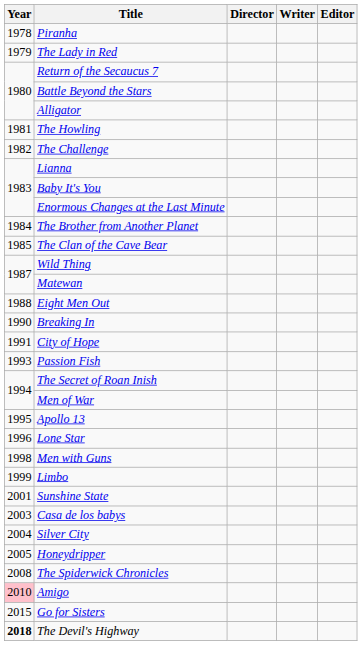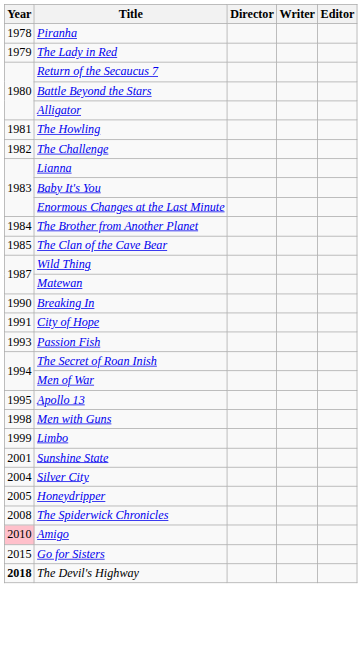 <table class="wikitable">
 <tr>
 <th>Year</th>
 <th>Title</th>
 <th>Director</th>
 <th>Writer</th>
 <th>Editor</th>
 </tr>
 <tr>
 <td>1978</td>
 <td><em><a href='#'>Piranha</a></em></td>
 <td></td>
 <td></td>
 <td></td>
 </tr>
 <tr>
 <td>1979</td>
 <td><em><a href='#'>The Lady in Red</a></em></td>
 <td></td>
 <td></td>
 <td></td>
 </tr>
 <tr>
 <td rowspan=3>1980</td>
 <td><em><a href='#'>Return of the Secaucus 7</a></em></td>
 <td></td>
 <td></td>
 <td></td>
 </tr>
 <tr>
 <td><em><a href='#'>Battle Beyond the Stars</a></em></td>
 <td></td>
 <td></td>
 <td></td>
 </tr>
 <tr>
 <td><em><a href='#'>Alligator</a></em></td>
 <td></td>
 <td></td>
 <td></td>
 </tr>
 <tr>
 <td>1981</td>
 <td><em><a href='#'>The Howling</a></em></td>
 <td></td>
 <td></td>
 <td></td>
 </tr>
 <tr>
 <td>1982</td>
 <td><em><a href='#'>The Challenge</a></em></td>
 <td></td>
 <td></td>
 <td></td>
 </tr>
 <tr>
 <td rowspan=3>1983</td>
 <td><em><a href='#'>Lianna</a></em></td>
 <td></td>
 <td></td>
 <td></td>
 </tr>
 <tr>
 <td><em><a href='#'>Baby It's You</a></em></td>
 <td></td>
 <td></td>
 <td></td>
 </tr>
 <tr>
 <td><em><a href='#'>Enormous Changes at the Last Minute</a></em></td>
 <td></td>
 <td></td>
 <td></td>
 </tr>
 <tr>
 <td>1984</td>
 <td><em><a href='#'>The Brother from Another Planet</a></em></td>
 <td></td>
 <td></td>
 <td></td>
 </tr>
 <tr>
 <td>1985</td>
 <td><em><a href='#'>The Clan of the Cave Bear</a></em></td>
 <td></td>
 <td></td>
 <td></td>
 </tr>
 <tr>
 <td rowspan=2>1987</td>
 <td><em><a href='#'>Wild Thing</a></em></td>
 <td></td>
 <td></td>
 <td></td>
 </tr>
 <tr>
 <td><em><a href='#'>Matewan</a></em></td>
 <td></td>
 <td></td>
 <td></td>
 </tr>
 <tr>
-<td>1988</td>
-<td><em><a href='#'>Eight Men Out</a></em></td>
-<td></td>
-<td></td>
-<td></td>
-</tr>
-<tr>
 <td>1990</td>
 <td><em><a href='#'>Breaking In</a></em></td>
 <td></td>
 <td></td>
 <td></td>
 </tr>
 <tr>
 <td>1991</td>
 <td><em><a href='#'>City of Hope</a></em></td>
 <td></td>
 <td></td>
 <td></td>
 </tr>
 <tr>
 <td>1993</td>
 <td><em><a href='#'>Passion Fish</a></em></td>
 <td></td>
 <td></td>
 <td></td>
 </tr>
 <tr>
 <td rowspan=2>1994</td>
 <td><em><a href='#'>The Secret of Roan Inish</a></em></td>
 <td></td>
 <td></td>
 <td></td>
 </tr>
 <tr>
 <td><em><a href='#'>Men of War</a></em></td>
 <td></td>
 <td></td>
 <td></td>
 </tr>
 <tr>
 <td>1995</td>
 <td><em><a href='#'>Apollo 13</a></em></td>
 <td></td>
 <td></td>
 <td></td>
 </tr>
 <tr>
-<td>1996</td>
-<td><em><a href='#'>Lone Star</a></em></td>
-<td></td>
-<td></td>
-<td></td>
-</tr>
-<tr>
 <td>1998</td>
 <td><em><a href='#'>Men with Guns</a></em></td>
 <td></td>
 <td></td>
 <td></td>
 </tr>
 <tr>
 <td>1999</td>
 <td><em><a href='#'>Limbo</a></em></td>
 <td></td>
 <td></td>
 <td></td>
 </tr>
 <tr>
 <td>2001</td>
 <td><em><a href='#'>Sunshine State</a></em></td>
-<td></td>
-<td></td>
-<td></td>
-</tr>
-<tr>
-<td>2003</td>
-<td><em><a href='#'>Casa de los babys</a></em></td>
 <td></td>
 <td></td>
 <td></td>
 </tr>
 <tr>
 <td>2004</td>
 <td><em><a href='#'>Silver City</a></em></td>
 <td></td>
 <td></td>
 <td></td>
 </tr>
 <tr>
 <td>2005</td>
 <td><em><a href='#'>Honeydripper</a></em></td>
 <td></td>
 <td></td>
 <td></td>
 </tr>
 <tr>
 <td>2008</td>
 <td><em><a href='#'>The Spiderwick Chronicles</a></em></td>
 <td></td>
 <td></td>
 <td></td>
 </tr>
 <tr>
 <td style="background: pink;">2010</td>
 <td><em><a href='#'>Amigo</a></em></td>
 <td></td>
 <td></td>
 <td></td>
 </tr>
 <tr>
 <td>2015</td>
 <td><em><a href='#'>Go for Sisters</a></em></td>
 <td></td>
 <td></td>
 <td></td>
 </tr>
 <tr>
 <td><strong>2018</strong></td>
 <td><em>The Devil's Highway</em></td>
 <td></td>
 <td></td>
 <td></td>
 </tr>
 </table>
